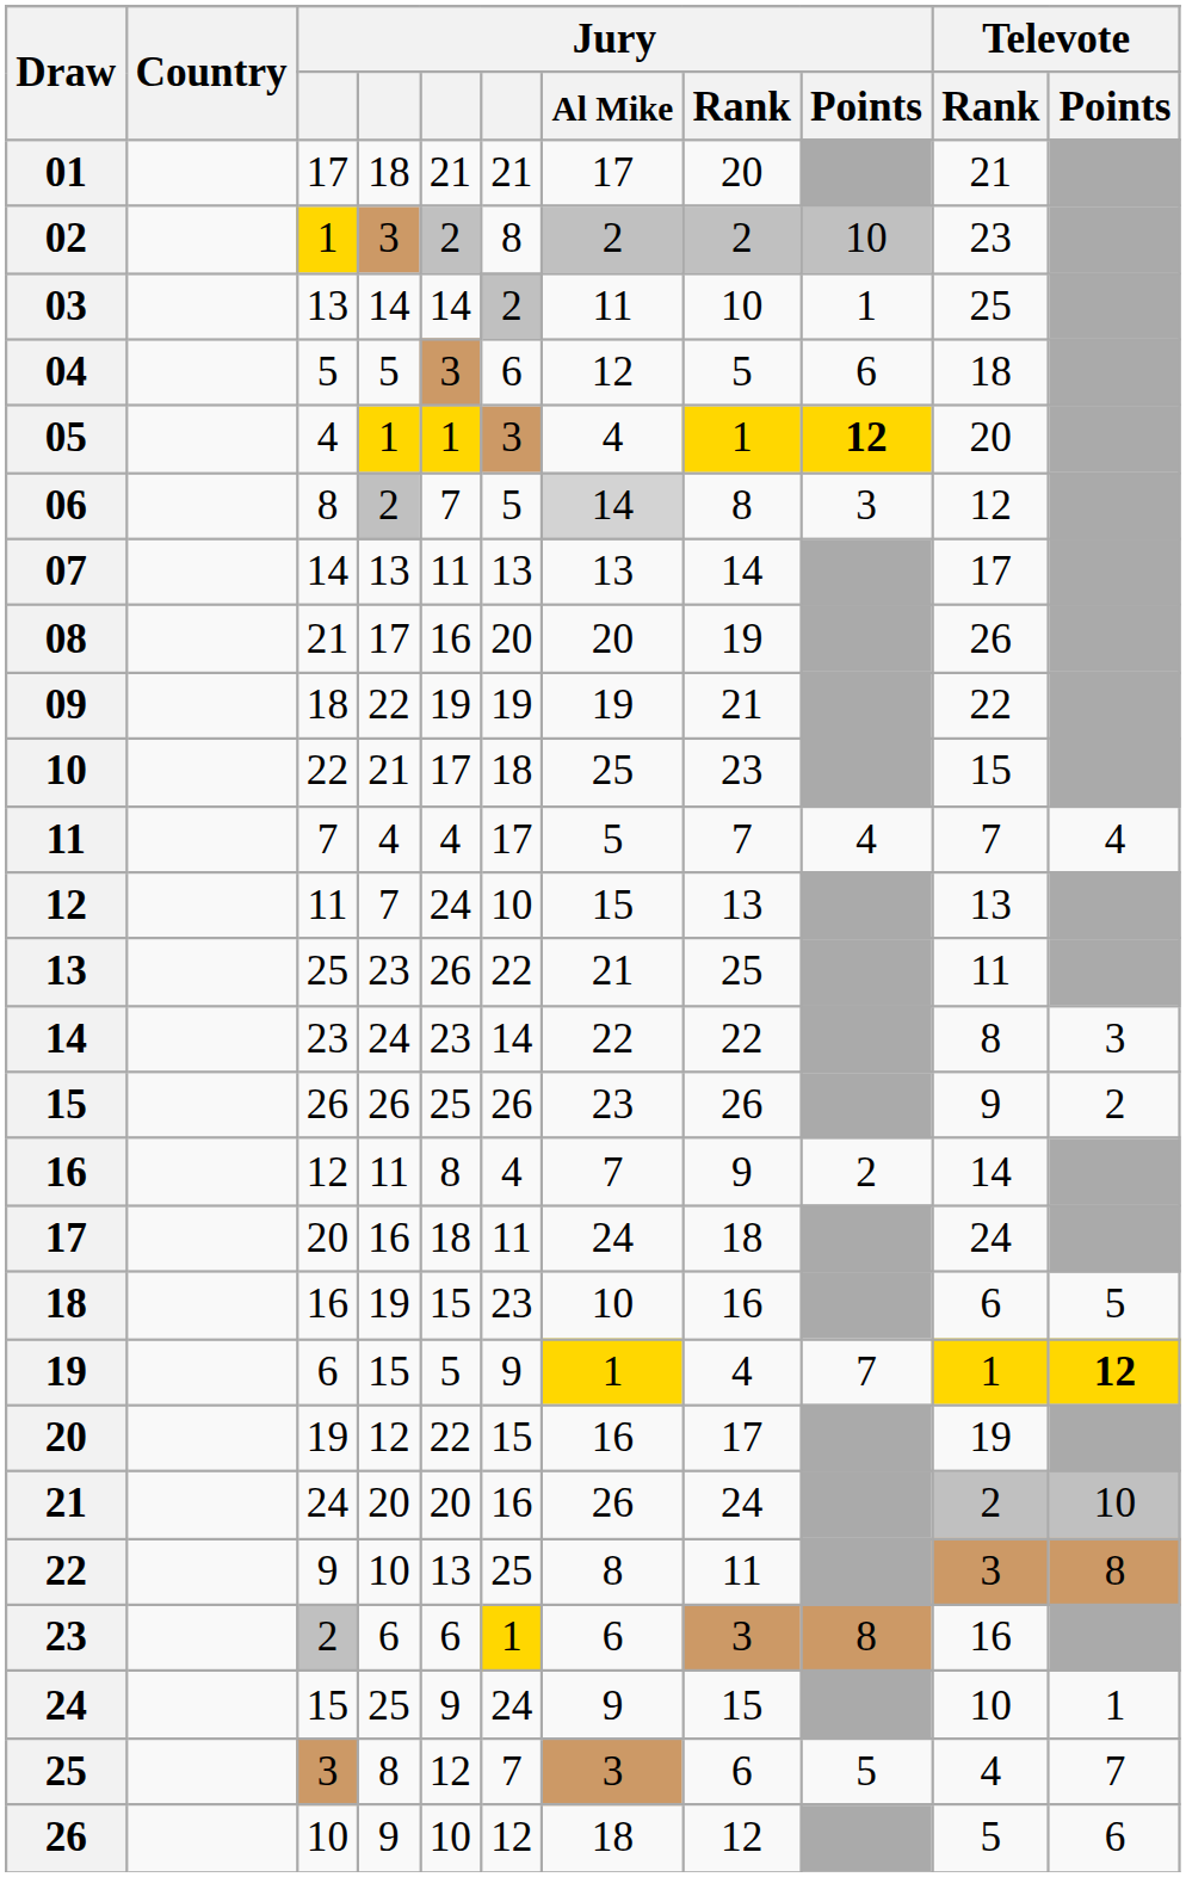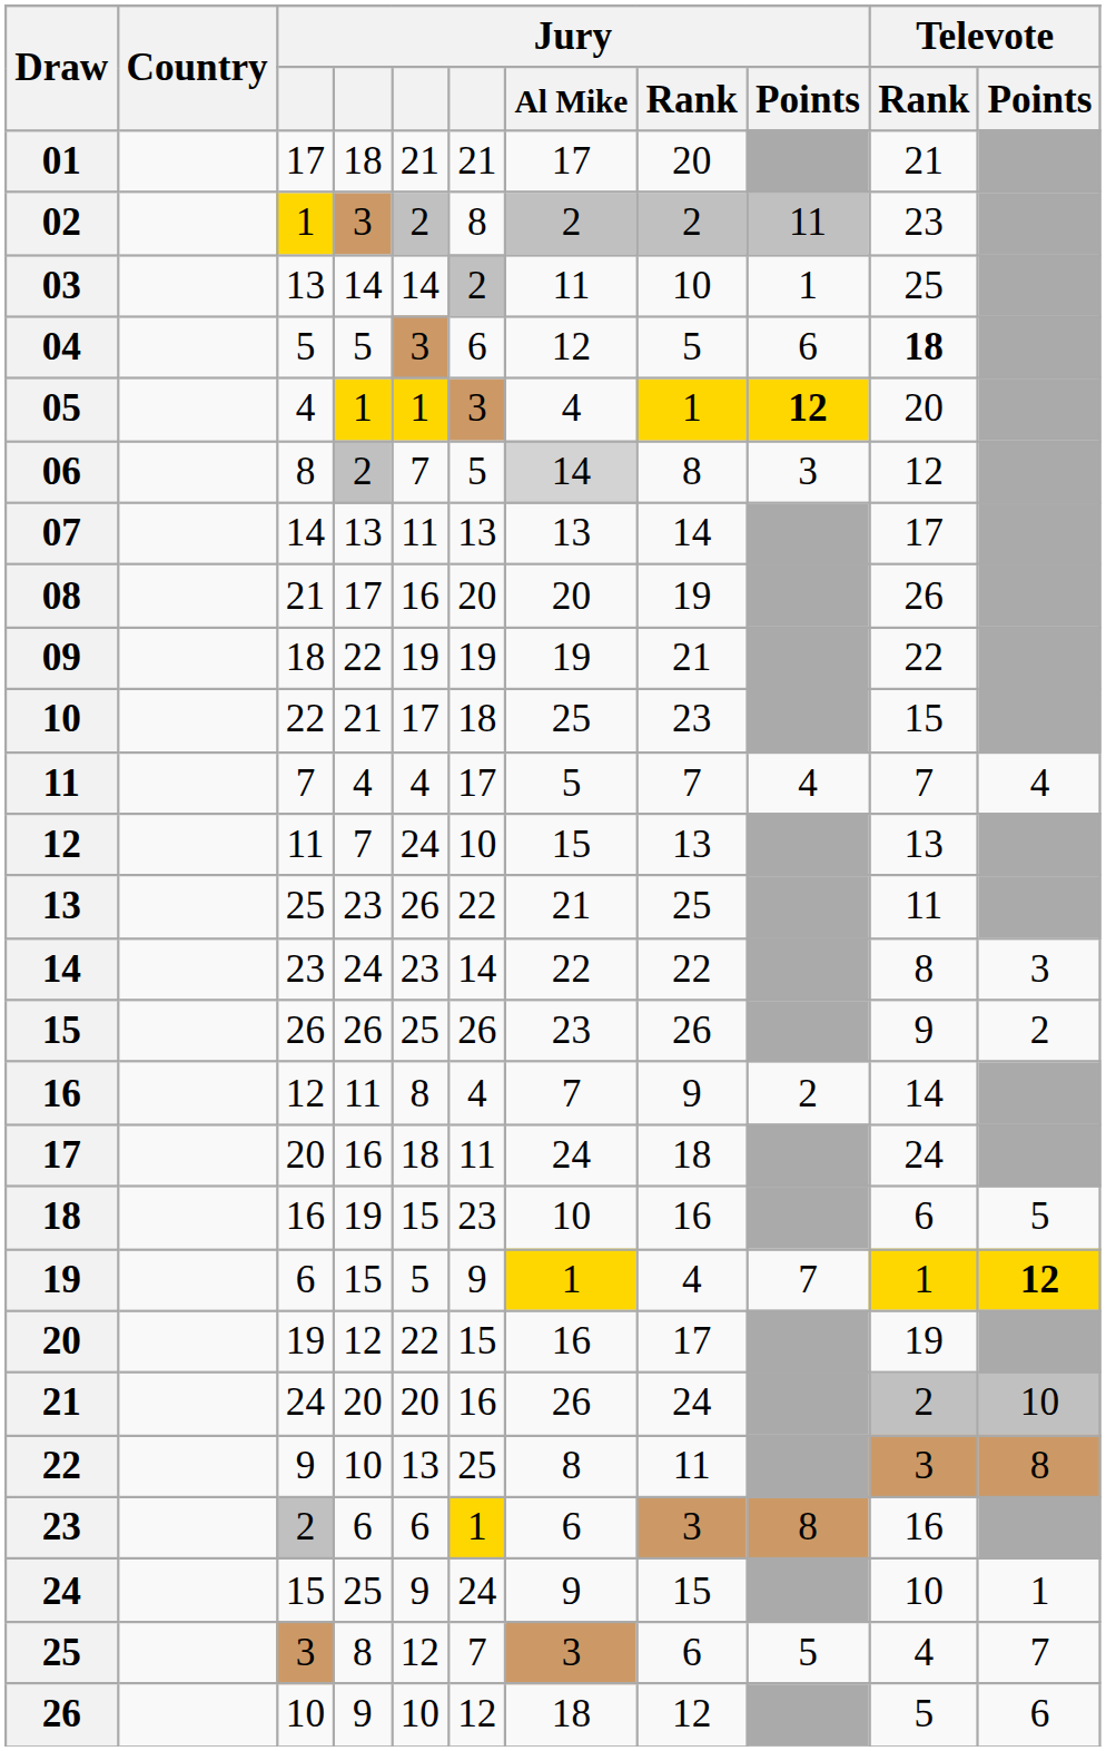 <table class="sortable wikitable collapsible plainrowheaders" style="text-align:center;">
 <tr>
 </tr>
 <tr>
 <th scope="col" rowspan="2">Draw</th>
 <th scope="col" rowspan="2">Country</th>
 <th scope="col" colspan="7">Jury</th>
 <th scope="col" colspan="2">Televote</th>
 </tr>
 <tr>
 <th scope="col"><small></small></th>
 <th scope="col"><small></small></th>
 <th scope="col"><small></small></th>
 <th scope="col"><small></small></th>
 <th scope="col"><small>Al Mike</small></th>
 <th scope="col">Rank</th>
 <th scope="col">Points</th>
 <th scope="col">Rank</th>
 <th scope="col">Points</th>
 </tr>
 <tr>
 <th scope="row" style="text-align:center;">01</th>
 <td style="text-align:left;"></td>
 <td>17</td>
 <td>18</td>
 <td>21</td>
 <td>21</td>
 <td>17</td>
 <td>20</td>
 <td style="background:#AAAAAA;"></td>
 <td>21</td>
 <td style="background:#AAAAAA;"></td>
 </tr>
 <tr>
 <th scope="row" style="text-align:center;">02</th>
 <td style="text-align:left;"></td>
 <td style="background:gold;">1</td>
 <td style="background:#CC9966;">3</td>
 <td style="background:silver;">2</td>
 <td>8</td>
 <td style="background:silver;">2</td>
 <td style="background:silver;">2</td>
-<td style="background:silver;">10</td>
+<td style="background:silver;">11</td>
 <td>23</td>
 <td style="background:#AAAAAA;"></td>
 </tr>
 <tr>
 <th scope="row" style="text-align:center;">03</th>
 <td style="text-align:left;"></td>
 <td>13</td>
 <td>14</td>
 <td>14</td>
 <td style="background:silver;">2</td>
 <td>11</td>
 <td>10</td>
 <td>1</td>
 <td>25</td>
 <td style="background:#AAAAAA;"></td>
 </tr>
 <tr>
 <th scope="row" style="text-align:center;">04</th>
 <td style="text-align:left;"></td>
 <td>5</td>
 <td>5</td>
 <td style="background:#CC9966;">3</td>
 <td>6</td>
 <td>12</td>
 <td>5</td>
 <td>6</td>
-<td>18</td>
+<td><strong>18</strong></td>
 <td style="background:#AAAAAA;"></td>
 </tr>
 <tr>
 <th scope="row" style="text-align:center;">05</th>
 <td style="text-align:left;"></td>
 <td>4</td>
 <td style="background:gold;">1</td>
 <td style="background:gold;">1</td>
 <td style="background:#CC9966;">3</td>
 <td>4</td>
 <td style="background:gold;">1</td>
 <td style="background:gold;"><strong>12</strong></td>
 <td>20</td>
 <td style="background:#AAAAAA;"></td>
 </tr>
 <tr>
 <th scope="row" style="text-align:center;">06</th>
 <td style="text-align:left;"></td>
 <td>8</td>
 <td style="background:silver;">2</td>
 <td>7</td>
 <td>5</td>
 <td style="background: lightgrey;">14</td>
 <td>8</td>
 <td>3</td>
 <td>12</td>
 <td style="background:#AAAAAA;"></td>
 </tr>
 <tr>
 <th scope="row" style="text-align:center;">07</th>
 <td style="text-align:left;"></td>
 <td>14</td>
 <td>13</td>
 <td>11</td>
 <td>13</td>
 <td>13</td>
 <td>14</td>
 <td style="background:#AAAAAA;"></td>
 <td>17</td>
 <td style="background:#AAAAAA;"></td>
 </tr>
 <tr>
 <th scope="row" style="text-align:center;">08</th>
 <td style="text-align:left;"></td>
 <td>21</td>
 <td>17</td>
 <td>16</td>
 <td>20</td>
 <td>20</td>
 <td>19</td>
 <td style="background:#AAAAAA;"></td>
 <td>26</td>
 <td style="background:#AAAAAA;"></td>
 </tr>
 <tr>
 <th scope="row" style="text-align:center;">09</th>
 <td style="text-align:left;"></td>
 <td>18</td>
 <td>22</td>
 <td>19</td>
 <td>19</td>
 <td>19</td>
 <td>21</td>
 <td style="background:#AAAAAA;"></td>
 <td>22</td>
 <td style="background:#AAAAAA;"></td>
 </tr>
 <tr>
 <th scope="row" style="text-align:center;">10</th>
 <td style="text-align:left;"></td>
 <td>22</td>
 <td>21</td>
 <td>17</td>
 <td>18</td>
 <td>25</td>
 <td>23</td>
 <td style="background:#AAAAAA;"></td>
 <td>15</td>
 <td style="background:#AAAAAA;"></td>
 </tr>
 <tr>
 <th scope="row" style="text-align:center;">11</th>
 <td style="text-align:left;"></td>
 <td>7</td>
 <td>4</td>
 <td>4</td>
 <td>17</td>
 <td>5</td>
 <td>7</td>
 <td>4</td>
 <td>7</td>
 <td>4</td>
 </tr>
 <tr>
 <th scope="row" style="text-align:center;">12</th>
 <td style="text-align:left;"></td>
 <td>11</td>
 <td>7</td>
 <td>24</td>
 <td>10</td>
 <td>15</td>
 <td>13</td>
 <td style="background:#AAAAAA;"></td>
 <td>13</td>
 <td style="background:#AAAAAA;"></td>
 </tr>
 <tr>
 <th scope="row" style="text-align:center;">13</th>
 <td style="text-align:left;"></td>
 <td>25</td>
 <td>23</td>
 <td>26</td>
 <td>22</td>
 <td>21</td>
 <td>25</td>
 <td style="background:#AAAAAA;"></td>
 <td>11</td>
 <td style="background:#AAAAAA;"></td>
 </tr>
 <tr>
 <th scope="row" style="text-align:center;">14</th>
 <td style="text-align:left;"></td>
 <td>23</td>
 <td>24</td>
 <td>23</td>
 <td>14</td>
 <td>22</td>
 <td>22</td>
 <td style="background:#AAAAAA;"></td>
 <td>8</td>
 <td>3</td>
 </tr>
 <tr>
 <th scope="row" style="text-align:center;">15</th>
 <td style="text-align:left;"></td>
 <td>26</td>
 <td>26</td>
 <td>25</td>
 <td>26</td>
 <td>23</td>
 <td>26</td>
 <td style="background:#AAAAAA;"></td>
 <td>9</td>
 <td>2</td>
 </tr>
 <tr>
 <th scope="row" style="text-align:center;">16</th>
 <td style="text-align:left;"></td>
 <td>12</td>
 <td>11</td>
 <td>8</td>
 <td>4</td>
 <td>7</td>
 <td>9</td>
 <td>2</td>
 <td>14</td>
 <td style="background:#AAAAAA;"></td>
 </tr>
 <tr>
 <th scope="row" style="text-align:center;">17</th>
 <td style="text-align:left;"></td>
 <td>20</td>
 <td>16</td>
 <td>18</td>
 <td>11</td>
 <td>24</td>
 <td>18</td>
 <td style="background:#AAAAAA;"></td>
 <td>24</td>
 <td style="background:#AAAAAA;"></td>
 </tr>
 <tr>
 <th scope="row" style="text-align:center;">18</th>
 <td style="text-align:left;"></td>
 <td>16</td>
 <td>19</td>
 <td>15</td>
 <td>23</td>
 <td>10</td>
 <td>16</td>
 <td style="background:#AAAAAA;"></td>
 <td>6</td>
 <td>5</td>
 </tr>
 <tr>
 <th scope="row" style="text-align:center;">19</th>
 <td style="text-align:left;"></td>
 <td>6</td>
 <td>15</td>
 <td>5</td>
 <td>9</td>
 <td style="background:gold;">1</td>
 <td>4</td>
 <td>7</td>
 <td style="background:gold;">1</td>
 <td style="background:gold;"><strong>12</strong></td>
 </tr>
 <tr>
 <th scope="row" style="text-align:center;">20</th>
 <td style="text-align:left;"></td>
 <td>19</td>
 <td>12</td>
 <td>22</td>
 <td>15</td>
 <td>16</td>
 <td>17</td>
 <td style="background:#AAAAAA;"></td>
 <td>19</td>
 <td style="background:#AAAAAA;"></td>
 </tr>
 <tr>
 <th scope="row" style="text-align:center;">21</th>
 <td style="text-align:left;"></td>
 <td>24</td>
 <td>20</td>
 <td>20</td>
 <td>16</td>
 <td>26</td>
 <td>24</td>
 <td style="background:#AAAAAA;"></td>
 <td style="background:silver;">2</td>
 <td style="background:silver;">10</td>
 </tr>
 <tr>
 <th scope="row" style="text-align:center;">22</th>
 <td style="text-align:left;"></td>
 <td>9</td>
 <td>10</td>
 <td>13</td>
 <td>25</td>
 <td>8</td>
 <td>11</td>
 <td style="background:#AAAAAA;"></td>
 <td style="background:#CC9966;">3</td>
 <td style="background:#CC9966;">8</td>
 </tr>
 <tr>
 <th scope="row" style="text-align:center;">23</th>
 <td style="text-align:left;"></td>
 <td style="background:silver;">2</td>
 <td>6</td>
 <td>6</td>
 <td style="background:gold;">1</td>
 <td>6</td>
 <td style="background:#CC9966;">3</td>
 <td style="background:#CC9966;">8</td>
 <td>16</td>
 <td style="background:#AAAAAA;"></td>
 </tr>
 <tr>
 <th scope="row" style="text-align:center;">24</th>
 <td style="text-align:left;"></td>
 <td>15</td>
 <td>25</td>
 <td>9</td>
 <td>24</td>
 <td>9</td>
 <td>15</td>
 <td style="background:#AAAAAA;"></td>
 <td>10</td>
 <td>1</td>
 </tr>
 <tr>
 <th scope="row" style="text-align:center;">25</th>
 <td style="text-align:left;"></td>
 <td style="background:#CC9966;">3</td>
 <td>8</td>
 <td>12</td>
 <td>7</td>
 <td style="background:#CC9966;">3</td>
 <td>6</td>
 <td>5</td>
 <td>4</td>
 <td>7</td>
 </tr>
 <tr>
 <th scope="row" style="text-align:center;">26</th>
 <td style="text-align:left;"></td>
 <td>10</td>
 <td>9</td>
 <td>10</td>
 <td>12</td>
 <td>18</td>
 <td>12</td>
 <td style="background:#AAAAAA;"></td>
 <td>5</td>
 <td>6</td>
 </tr>
 </table>
